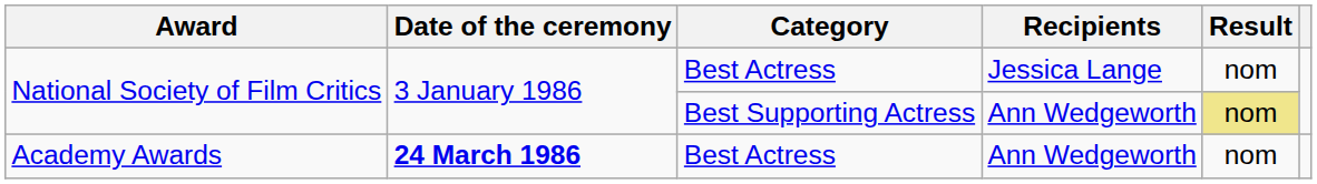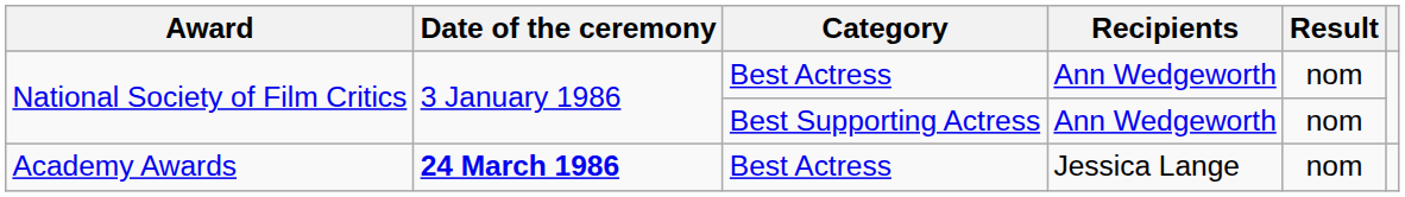 <table class="wikitable plainrowheaders sortable">
 <tr>
 <th scope="col">Award</th>
 <th scope="col">Date of the ceremony</th>
 <th scope="col">Category</th>
 <th scope="col">Recipients</th>
 <th scope="col">Result</th>
 <th class="unsortable" scope="col"></th>
 </tr>
 <tr>
 <td rowspan="2"><a href='#'>National Society of Film Critics</a></td>
 <td rowspan="2"><a href='#'>3 January 1986</a></td>
 <td><a href='#'>Best Actress</a></td>
-<td><a href='#'>Jessica Lange</a></td>
+<td><a href='#'>Ann Wedgeworth</a></td>
 <td align="center">nom</td>
 <td rowspan="2"></td>
 </tr>
 <tr>
 <td><a href='#'>Best Supporting Actress</a></td>
 <td><a href='#'>Ann Wedgeworth</a></td>
-<td align="center" style="background: khaki;">nom</td>
+<td align="center">nom</td>
 </tr>
 <tr>
 <td scope="row"><a href='#'>Academy Awards</a></td>
 <td><strong><a href='#'>24 March 1986</a></strong></td>
 <td><a href='#'>Best Actress</a></td>
-<td><a href='#'>Ann Wedgeworth</a></td>
+<td>Jessica Lange</td>
 <td align="center">nom</td>
 <td></td>
 </tr>
 </table>
